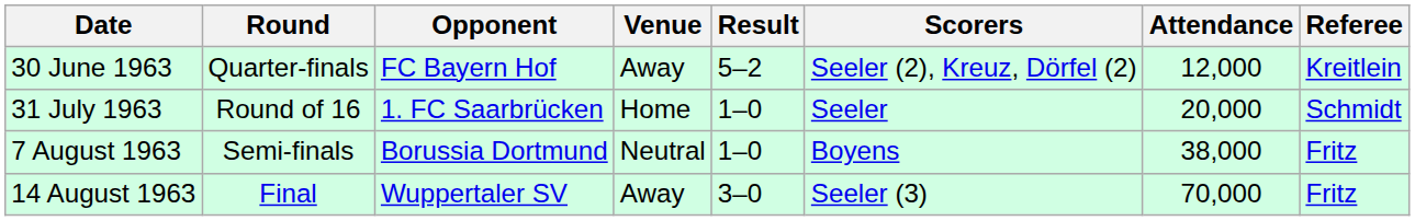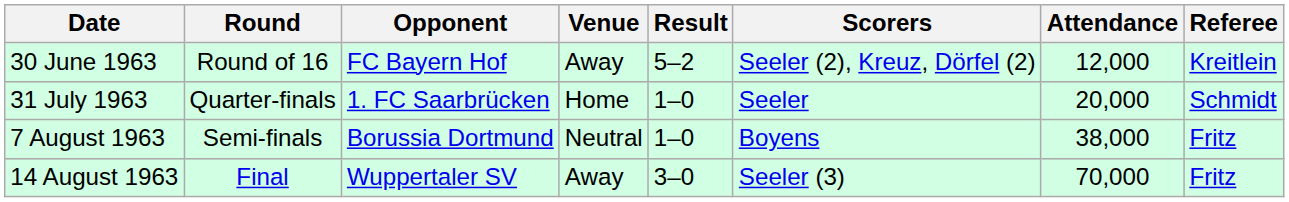 <table class="wikitable">
 <tr>
 <th>Date</th>
 <th>Round</th>
 <th>Opponent</th>
 <th>Venue</th>
 <th>Result</th>
 <th>Scorers</th>
 <th>Attendance</th>
 <th>Referee</th>
 </tr>
 <tr bgcolor = "d0ffe3">
 <td>30 June 1963</td>
-<td align="center">Quarter-finals</td>
+<td align="center">Round of 16</td>
 <td><a href='#'>FC Bayern Hof</a></td>
 <td>Away</td>
 <td>5–2</td>
 <td><a href='#'>Seeler</a> (2), <a href='#'>Kreuz</a>, <a href='#'>Dörfel</a> (2)</td>
 <td align="center">12,000</td>
 <td><a href='#'>Kreitlein</a></td>
 </tr>
 <tr bgcolor = "d0ffe3">
 <td>31 July 1963</td>
-<td align="center">Round of 16</td>
+<td align="center">Quarter-finals</td>
 <td><a href='#'>1. FC Saarbrücken</a></td>
 <td>Home</td>
 <td>1–0</td>
 <td><a href='#'>Seeler</a></td>
 <td align="center">20,000</td>
 <td><a href='#'>Schmidt</a></td>
 </tr>
 <tr bgcolor = "d0ffe3">
 <td>7 August 1963</td>
 <td align="center">Semi-finals</td>
 <td><a href='#'>Borussia Dortmund</a></td>
 <td>Neutral</td>
 <td>1–0</td>
 <td><a href='#'>Boyens</a></td>
 <td align="center">38,000</td>
 <td><a href='#'>Fritz</a></td>
 </tr>
 <tr bgcolor = "d0ffe3">
 <td>14 August 1963</td>
 <td align="center"><a href='#'>Final</a></td>
 <td><a href='#'>Wuppertaler SV</a></td>
 <td>Away</td>
 <td>3–0</td>
 <td><a href='#'>Seeler</a> (3)</td>
 <td align="center">70,000</td>
 <td><a href='#'>Fritz</a></td>
 </tr>
 </table>
